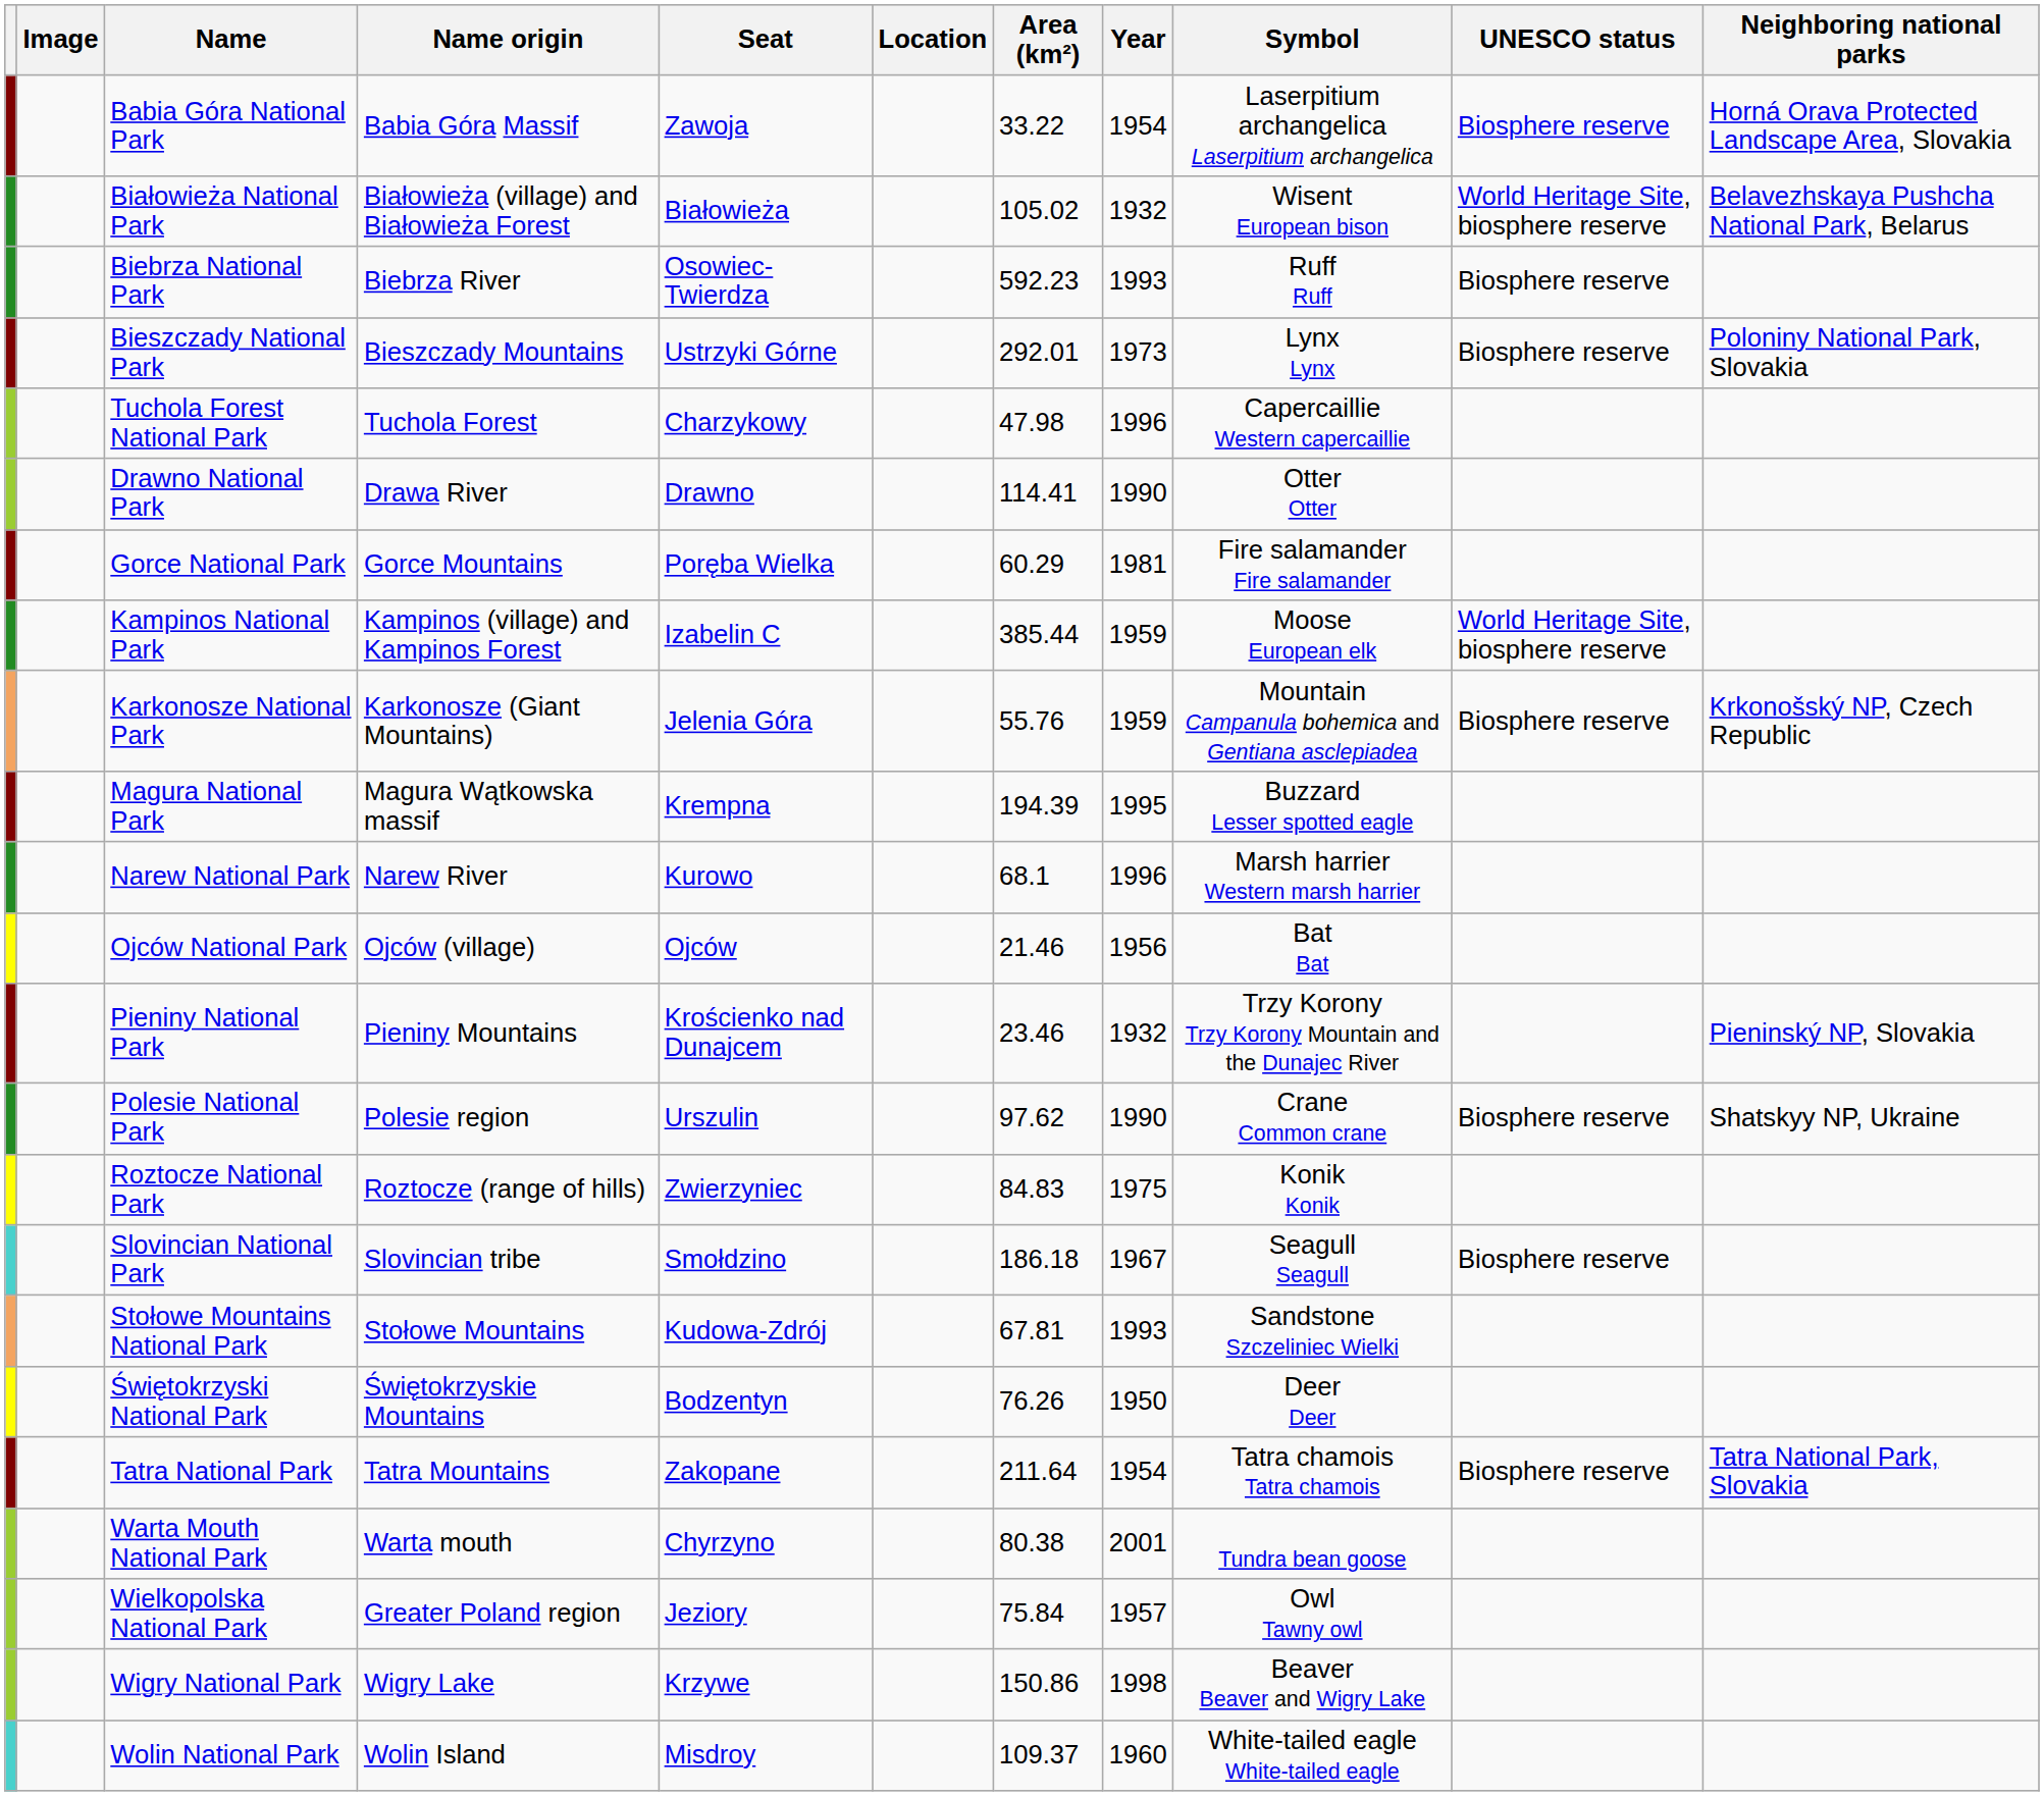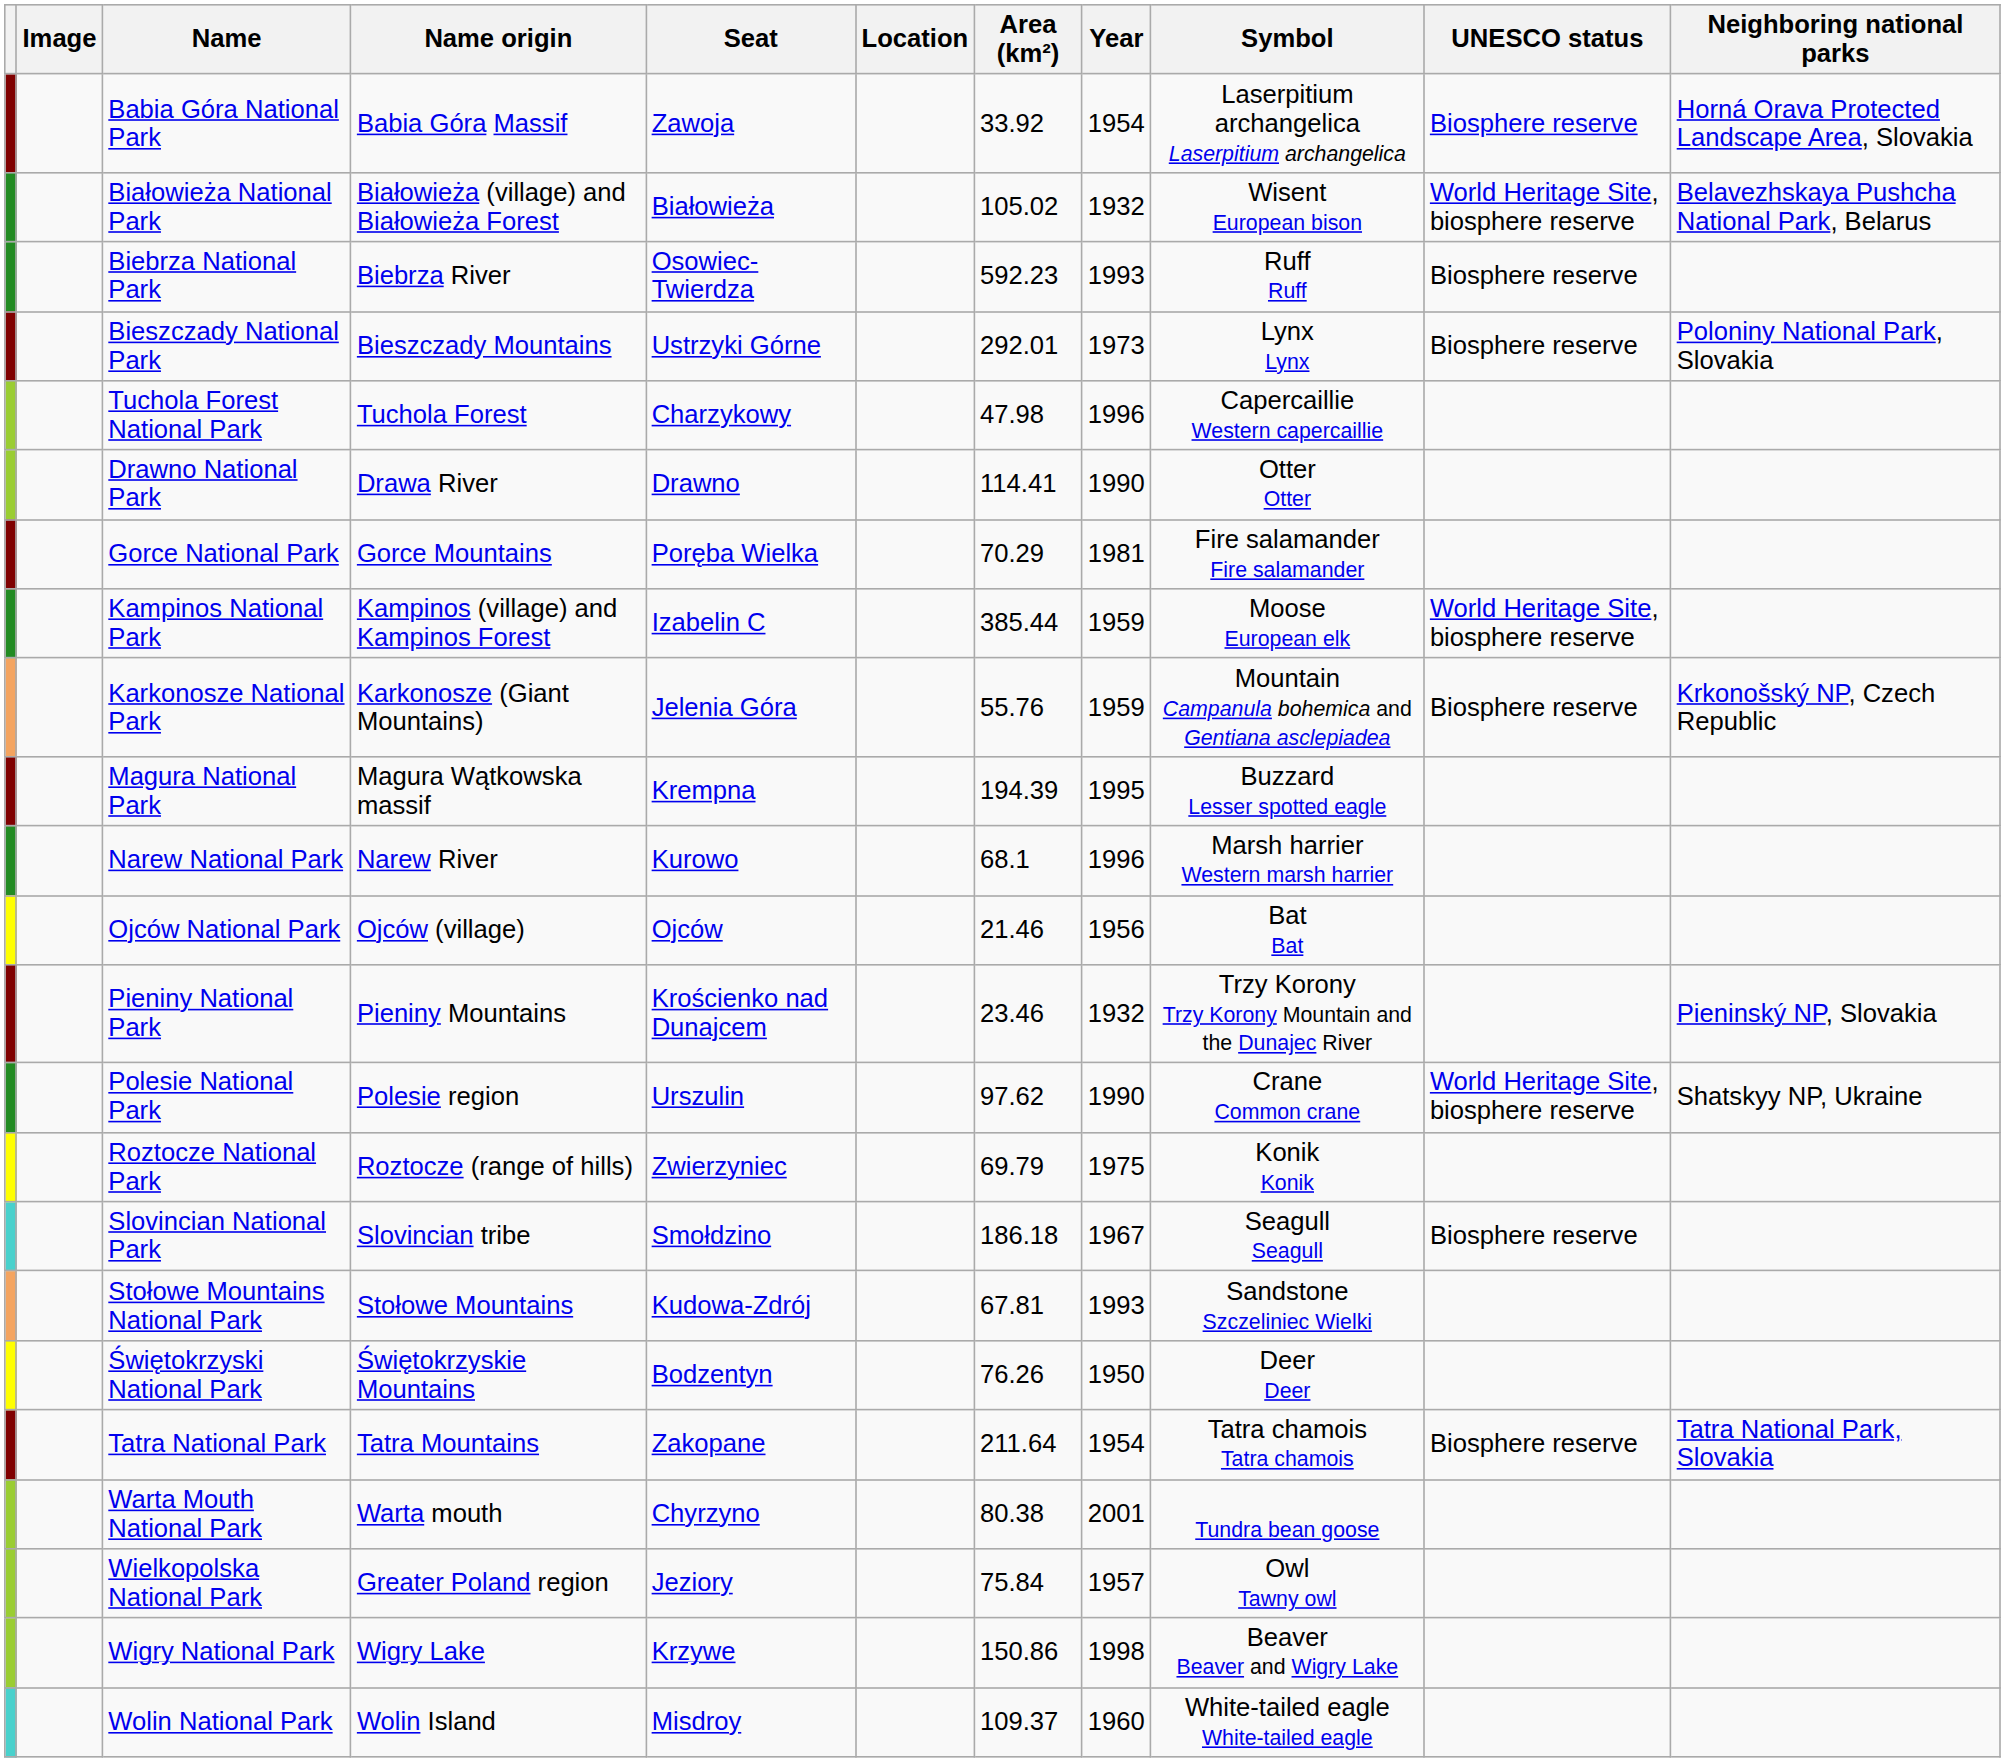 <table class="wikitable sortable" border="1">
 <tr>
 <th class="unsortable"></th>
 <th class="unsortable">Image</th>
 <th>Name<br></th>
 <th>Name origin</th>
 <th>Seat</th>
 <th>Location</th>
 <th>Area (km²)</th>
 <th>Year</th>
 <th>Symbol</th>
 <th>UNESCO status</th>
 <th>Neighboring national parks</th>
 </tr>
 <tr>
 <td style="background:Maroon;"></td>
 <td></td>
 <td><a href='#'>Babia Góra National Park</a><br></td>
 <td><a href='#'>Babia Góra</a> <a href='#'>Massif</a></td>
 <td><a href='#'>Zawoja</a></td>
 <td></td>
-<td>33.22</td>
+<td>33.92</td>
 <td>1954</td>
 <td align=center><span>Laserpitium archangelica</span><br><small><em><a href='#'>Laserpitium</a> archangelica</em></small></td>
 <td><a href='#'>Biosphere reserve</a></td>
 <td><a href='#'>Horná Orava Protected Landscape Area</a>, Slovakia</td>
 </tr>
 <tr>
 <td style="background:ForestGreen;"></td>
 <td></td>
 <td><a href='#'>Białowieża National Park</a><br></td>
 <td><a href='#'>Białowieża</a> (village) and <a href='#'>Białowieża Forest</a></td>
 <td><a href='#'>Białowieża</a></td>
 <td></td>
 <td>105.02</td>
 <td>1932</td>
 <td align=center><span>Wisent</span><br><small><a href='#'>European bison</a></small></td>
 <td><a href='#'>World Heritage Site</a>, biosphere reserve</td>
 <td><a href='#'>Belavezhskaya Pushcha National Park</a>, Belarus</td>
 </tr>
 <tr>
 <td style="background:ForestGreen;"></td>
 <td></td>
 <td><a href='#'>Biebrza National Park</a><br></td>
 <td><a href='#'>Biebrza</a> River</td>
 <td><a href='#'>Osowiec-Twierdza</a></td>
 <td></td>
 <td>592.23</td>
 <td>1993</td>
 <td align=center><span>Ruff</span><br><small><a href='#'>Ruff</a></small></td>
 <td>Biosphere reserve</td>
 <td></td>
 </tr>
 <tr>
 <td style="background:Maroon;"></td>
 <td></td>
 <td><a href='#'>Bieszczady National Park</a><br></td>
 <td><a href='#'>Bieszczady Mountains</a></td>
 <td><a href='#'>Ustrzyki Górne</a></td>
 <td></td>
 <td>292.01</td>
 <td>1973</td>
 <td align=center><span>Lynx</span><br><small><a href='#'>Lynx</a></small></td>
 <td>Biosphere reserve</td>
 <td><a href='#'>Poloniny National Park</a>, Slovakia</td>
 </tr>
 <tr>
 <td style="background:YellowGreen;"></td>
 <td></td>
 <td><a href='#'>Tuchola Forest National Park</a><br></td>
 <td><a href='#'>Tuchola Forest</a></td>
 <td><a href='#'>Charzykowy</a></td>
 <td></td>
 <td>47.98</td>
 <td>1996</td>
 <td align=center><span>Capercaillie</span>  <br><small><a href='#'>Western capercaillie</a></small></td>
 <td></td>
 <td></td>
 </tr>
 <tr>
 <td style="background:YellowGreen;"></td>
 <td></td>
 <td><a href='#'>Drawno National Park</a><br></td>
 <td><a href='#'>Drawa</a> River</td>
 <td><a href='#'>Drawno</a></td>
 <td></td>
 <td>114.41</td>
 <td>1990</td>
 <td align=center><span>Otter</span><br><small><a href='#'>Otter</a></small></td>
 <td></td>
 <td></td>
 </tr>
 <tr>
 <td style="background:Maroon;"></td>
 <td></td>
 <td><a href='#'>Gorce National Park</a><br></td>
 <td><a href='#'>Gorce Mountains</a></td>
 <td><a href='#'>Poręba Wielka</a></td>
 <td></td>
-<td>60.29</td>
+<td>70.29</td>
 <td>1981</td>
 <td align=center><span>Fire salamander</span><br><small><a href='#'>Fire salamander</a></small></td>
 <td></td>
 </tr>
 <tr>
 <td style="background:ForestGreen;"></td>
 <td></td>
 <td><a href='#'>Kampinos National Park</a><br></td>
 <td><a href='#'>Kampinos</a> (village) and <a href='#'>Kampinos Forest</a></td>
 <td><a href='#'>Izabelin C</a></td>
 <td></td>
 <td>385.44</td>
 <td>1959</td>
 <td align=center><span>Moose</span><br><small><a href='#'>European elk</a></small></td>
 <td><a href='#'>World Heritage Site</a>, biosphere reserve</td>
 <td></td>
 </tr>
 <tr>
 <td style="background:SandyBrown;"></td>
 <td></td>
 <td><a href='#'>Karkonosze National Park</a><br></td>
 <td><a href='#'>Karkonosze</a> (Giant Mountains)</td>
 <td><a href='#'>Jelenia Góra</a></td>
 <td></td>
 <td>55.76</td>
 <td>1959</td>
 <td align=center><span>Mountain</span><br><small><em><a href='#'>Campanula</a> bohemica</em> and <em><a href='#'>Gentiana asclepiadea</a></em></small></td>
 <td>Biosphere reserve</td>
 <td><a href='#'>Krkonošský NP</a>, Czech Republic</td>
 </tr>
 <tr>
 <td style="background:Maroon;"></td>
 <td></td>
 <td><a href='#'>Magura National Park</a><br></td>
 <td>Magura Wątkowska massif</td>
 <td><a href='#'>Krempna</a></td>
 <td></td>
 <td>194.39</td>
 <td>1995</td>
 <td align=center><span>Buzzard</span><br><small><a href='#'>Lesser spotted eagle</a></small></td>
 <td></td>
 <td></td>
 </tr>
 <tr>
 <td style="background:ForestGreen;"></td>
 <td></td>
 <td><a href='#'>Narew National Park</a><br></td>
 <td><a href='#'>Narew</a> River</td>
 <td><a href='#'>Kurowo</a></td>
 <td></td>
 <td>68.1</td>
 <td>1996</td>
 <td align=center><span>Marsh harrier</span><br><small><a href='#'>Western marsh harrier</a></small></td>
 <td></td>
 <td></td>
 </tr>
 <tr>
 <td style="background:Yellow;"></td>
 <td></td>
 <td><a href='#'>Ojców National Park</a><br></td>
 <td><a href='#'>Ojców</a> (village)</td>
 <td><a href='#'>Ojców</a></td>
 <td></td>
 <td>21.46</td>
 <td>1956</td>
 <td align=center><span>Bat</span><br><small><a href='#'>Bat</a></small></td>
 <td></td>
 <td></td>
 </tr>
 <tr>
 <td style="background:Maroon;"></td>
 <td></td>
 <td><a href='#'>Pieniny National Park</a><br></td>
 <td><a href='#'>Pieniny</a> Mountains</td>
 <td><a href='#'>Krościenko nad Dunajcem</a></td>
 <td></td>
 <td>23.46</td>
 <td>1932</td>
 <td align=center><span>Trzy Korony</span><br><small><a href='#'>Trzy Korony</a> Mountain and the <a href='#'>Dunajec</a> River</small></td>
 <td></td>
 <td><a href='#'>Pieninský NP</a>, Slovakia</td>
 </tr>
 <tr>
 <td style="background:ForestGreen;"></td>
 <td></td>
 <td><a href='#'>Polesie National Park</a><br></td>
 <td><a href='#'>Polesie</a> region</td>
 <td><a href='#'>Urszulin</a></td>
 <td></td>
 <td>97.62</td>
 <td>1990</td>
 <td align=center><span>Crane</span><br><small><a href='#'>Common crane</a></small></td>
-<td>Biosphere reserve</td>
+<td><a href='#'>World Heritage Site</a>, biosphere reserve</td>
 <td>Shatskyy NP, Ukraine</td>
 </tr>
 <tr>
 <td style="background:Yellow;"></td>
 <td></td>
 <td><a href='#'>Roztocze National Park</a><br></td>
 <td><a href='#'>Roztocze</a> (range of hills)</td>
 <td><a href='#'>Zwierzyniec</a></td>
 <td></td>
-<td>84.83</td>
+<td>69.79</td>
 <td>1975</td>
 <td align=center><span>Konik</span><br><small><a href='#'>Konik</a></small></td>
 <td></td>
 <td></td>
 </tr>
 <tr>
 <td style="background:MediumTurquoise;"></td>
 <td></td>
 <td><a href='#'>Slovincian National Park</a><br></td>
 <td><a href='#'>Slovincian</a> tribe</td>
 <td><a href='#'>Smołdzino</a></td>
 <td></td>
 <td>186.18</td>
 <td>1967</td>
 <td align=center><span>Seagull</span><br><small><a href='#'>Seagull</a></small></td>
 <td>Biosphere reserve</td>
 <td></td>
 </tr>
 <tr>
 <td style="background:SandyBrown;"></td>
 <td></td>
 <td><a href='#'>Stołowe Mountains National Park</a><br></td>
 <td><a href='#'>Stołowe Mountains</a></td>
 <td><a href='#'>Kudowa-Zdrój</a></td>
 <td></td>
 <td>67.81</td>
 <td>1993</td>
 <td align="center"><span>Sandstone</span><br><small><a href='#'>Szczeliniec Wielki</a></small></td>
 <td></td>
 <td></td>
 </tr>
 <tr>
 <td style="background:Yellow;"></td>
 <td></td>
 <td><a href='#'>Świętokrzyski National Park</a><br></td>
 <td><a href='#'>Świętokrzyskie Mountains</a></td>
 <td><a href='#'>Bodzentyn</a></td>
 <td></td>
 <td>76.26</td>
 <td>1950</td>
 <td align="center"><span>Deer</span><br><small><a href='#'>Deer</a></small></td>
 <td></td>
 <td></td>
 </tr>
 <tr>
 <td style="background:Maroon;"></td>
 <td></td>
 <td><a href='#'>Tatra National Park</a><br></td>
 <td><a href='#'>Tatra Mountains</a></td>
 <td><a href='#'>Zakopane</a></td>
 <td></td>
 <td>211.64</td>
 <td>1954</td>
 <td align="center"><span>Tatra chamois</span><br><small><a href='#'>Tatra chamois</a></small></td>
 <td>Biosphere reserve</td>
 <td><a href='#'>Tatra National Park, Slovakia</a></td>
 </tr>
 <tr>
 <td style="background:YellowGreen;"></td>
 <td></td>
 <td><a href='#'>Warta Mouth National Park</a><br></td>
 <td><a href='#'>Warta</a> mouth</td>
 <td><a href='#'>Chyrzyno</a></td>
 <td></td>
 <td>80.38</td>
 <td>2001</td>
 <td align="center"><br><small><a href='#'>Tundra bean goose</a></small></td>
 <td></td>
 </tr>
 <tr>
 <td style="background:YellowGreen;"></td>
 <td></td>
 <td><a href='#'>Wielkopolska National Park</a><br></td>
 <td><a href='#'>Greater Poland</a> region</td>
 <td><a href='#'>Jeziory</a></td>
 <td></td>
 <td>75.84</td>
 <td>1957</td>
 <td align="center"><span>Owl</span><br><small><a href='#'>Tawny owl</a></small></td>
 <td></td>
 <td></td>
 </tr>
 <tr>
 <td style="background:YellowGreen;"></td>
 <td></td>
 <td><a href='#'>Wigry National Park</a><br></td>
 <td><a href='#'>Wigry Lake</a></td>
 <td><a href='#'>Krzywe</a></td>
 <td></td>
 <td>150.86</td>
 <td>1998</td>
 <td align=center><span>Beaver</span><br><small><a href='#'>Beaver</a> and <a href='#'>Wigry Lake</a></small></td>
 <td></td>
 <td></td>
 </tr>
 <tr>
 <td style="background:MediumTurquoise;"></td>
 <td></td>
 <td><a href='#'>Wolin National Park</a><br></td>
 <td><a href='#'>Wolin</a> Island</td>
 <td><a href='#'>Misdroy</a></td>
 <td></td>
 <td>109.37</td>
 <td>1960</td>
 <td align=center><span>White-tailed eagle</span><br><small><a href='#'>White-tailed eagle</a></small></td>
 <td></td>
 <td></td>
 </tr>
 </table>
